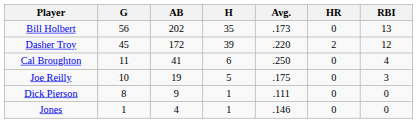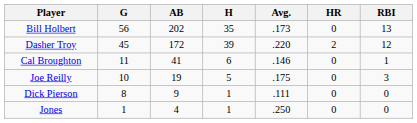 <table class="wikitable sortable">
 <tr>
 <th bgcolor="#DDDDFF" width="16%">Player</th>
 <th bgcolor="#DDDDFF" width="9%">G</th>
 <th bgcolor="#DDDDFF" width="9%">AB</th>
 <th bgcolor="#DDDDFF" width="9%">H</th>
 <th bgcolor="#DDDDFF" width="9%">Avg.</th>
 <th bgcolor="#DDDDFF" width="9%">HR</th>
 <th bgcolor="#DDDDFF" width="9%">RBI</th>
 </tr>
 <tr align="center">
 <td><a href='#'>Bill Holbert</a></td>
 <td>56</td>
 <td>202</td>
 <td>35</td>
 <td>.173</td>
 <td>0</td>
 <td>13</td>
 </tr>
 <tr align=center>
 <td><a href='#'>Dasher Troy</a></td>
 <td>45</td>
 <td>172</td>
 <td>39</td>
 <td>.220</td>
 <td>2</td>
 <td>12</td>
 </tr>
 <tr align=center>
 <td><a href='#'>Cal Broughton</a></td>
 <td>11</td>
 <td>41</td>
 <td>6</td>
-<td>.250</td>
+<td>.146</td>
 <td>0</td>
-<td>4</td>
+<td>1</td>
 </tr>
 <tr align=center>
 <td><a href='#'>Joe Reilly</a></td>
 <td>10</td>
 <td>19</td>
 <td>5</td>
 <td>.175</td>
 <td>0</td>
 <td>3</td>
 </tr>
 <tr align=center>
 <td><a href='#'>Dick Pierson</a></td>
 <td>8</td>
 <td>9</td>
 <td>1</td>
 <td>.111</td>
 <td>0</td>
 <td>0</td>
 </tr>
 <tr align=center>
 <td><a href='#'>Jones</a></td>
 <td>1</td>
 <td>4</td>
 <td>1</td>
-<td>.146</td>
+<td>.250</td>
 <td>0</td>
 <td>0</td>
 </tr>
 </table>
